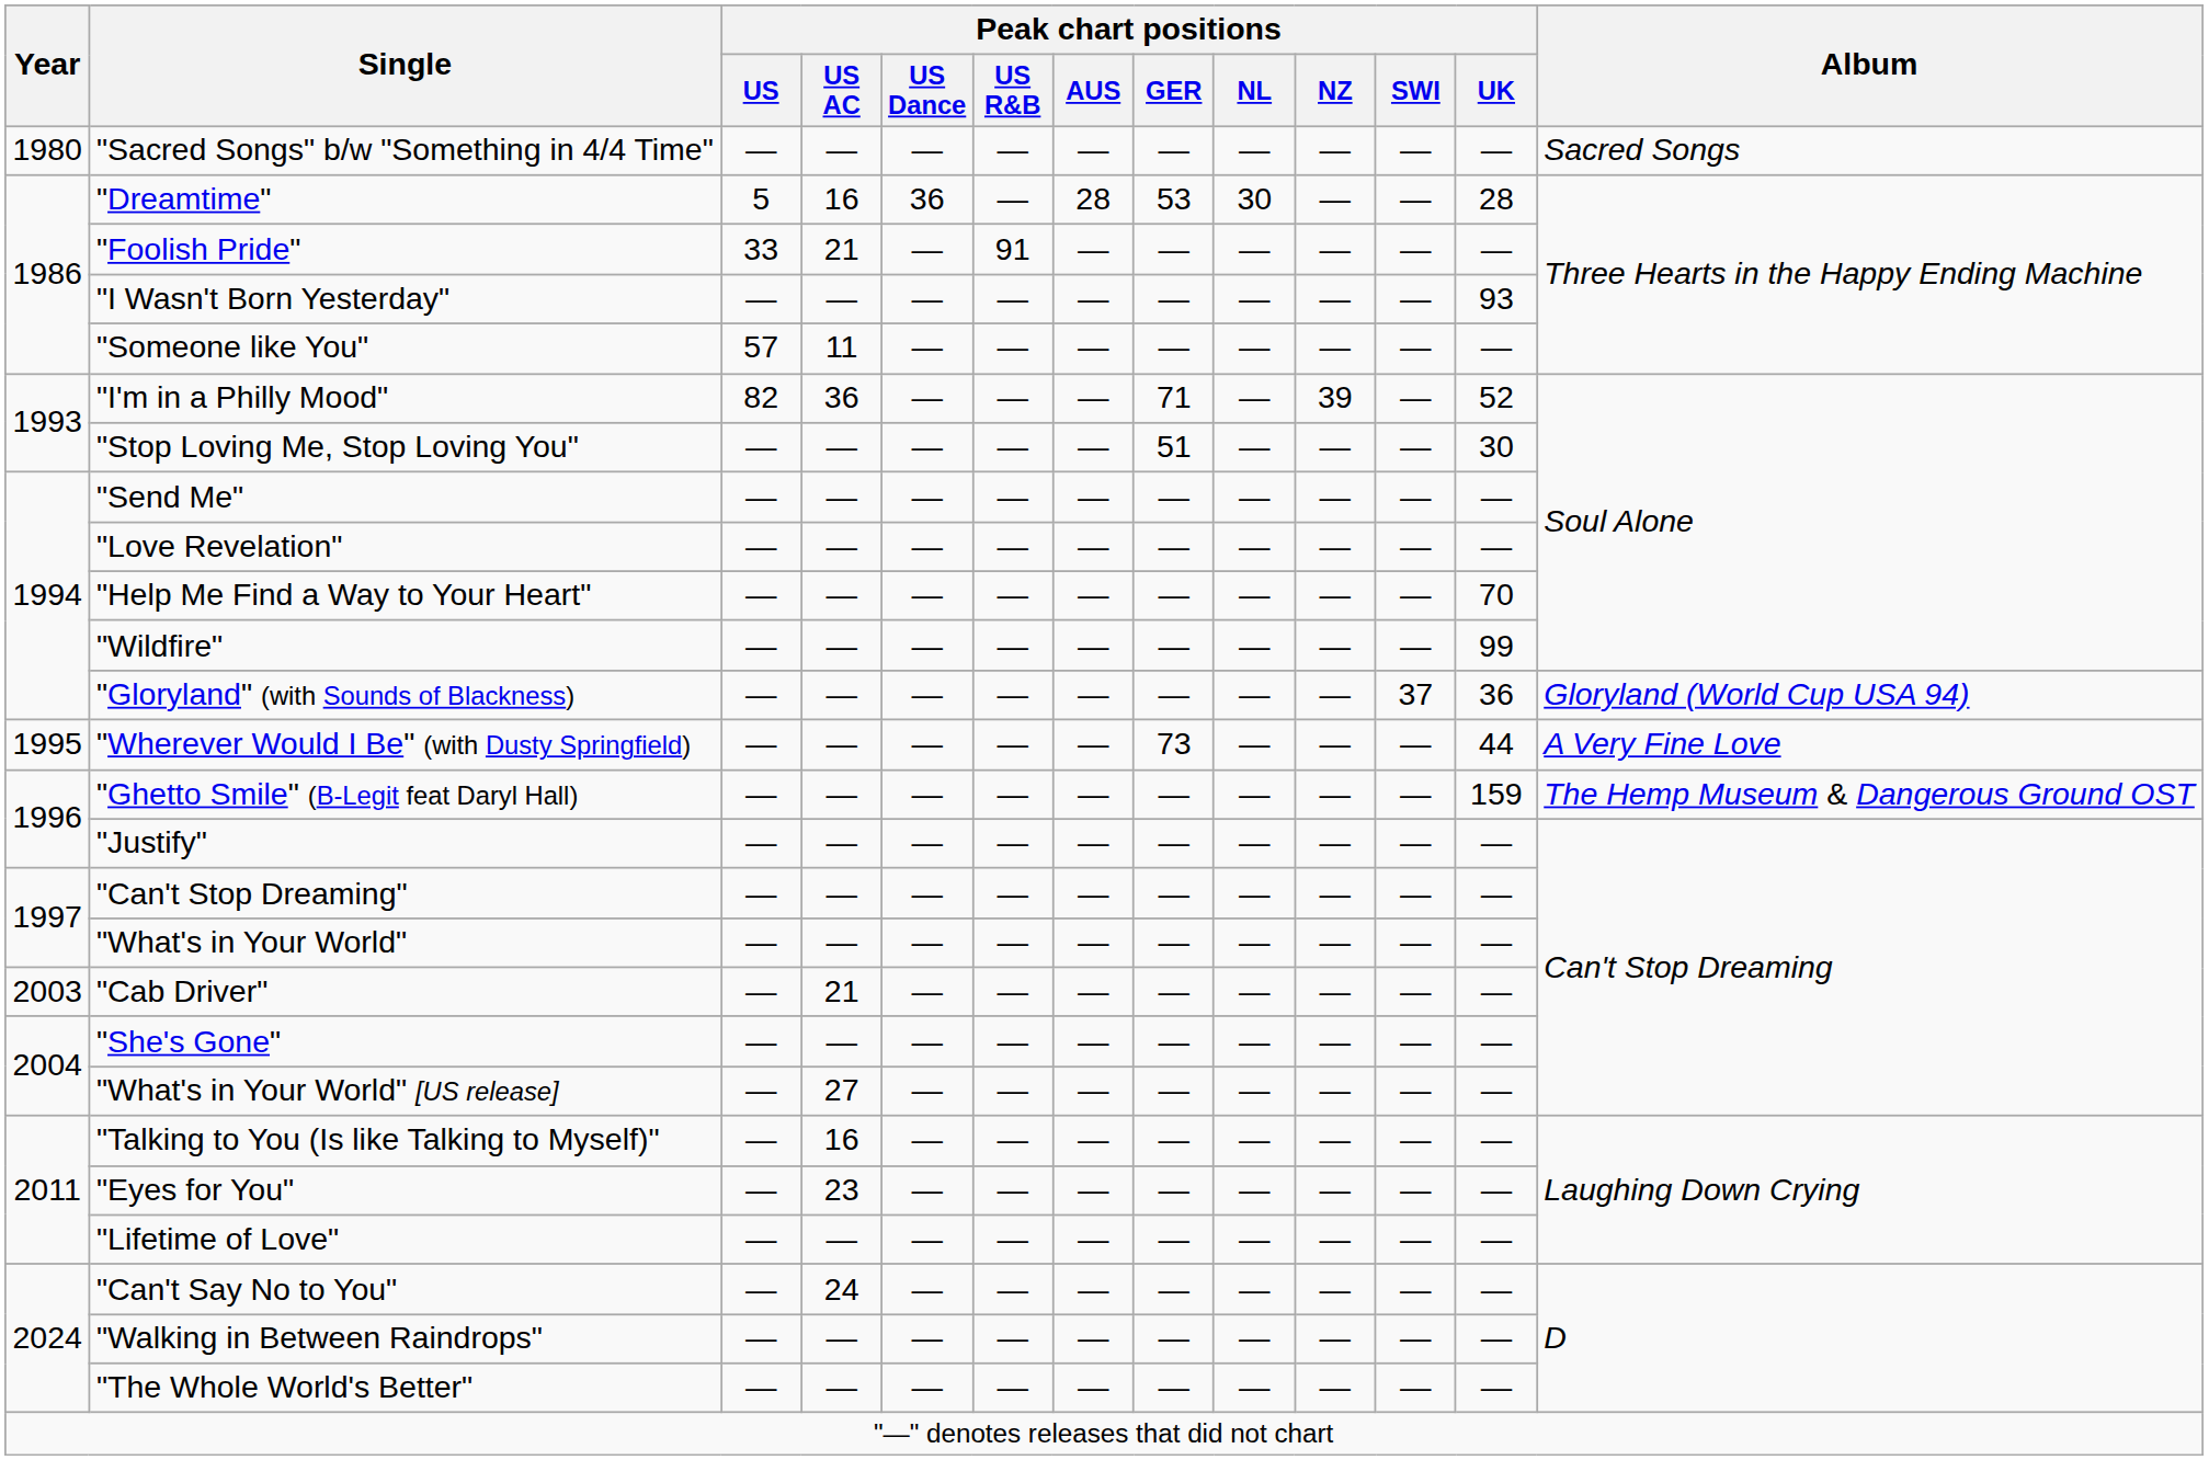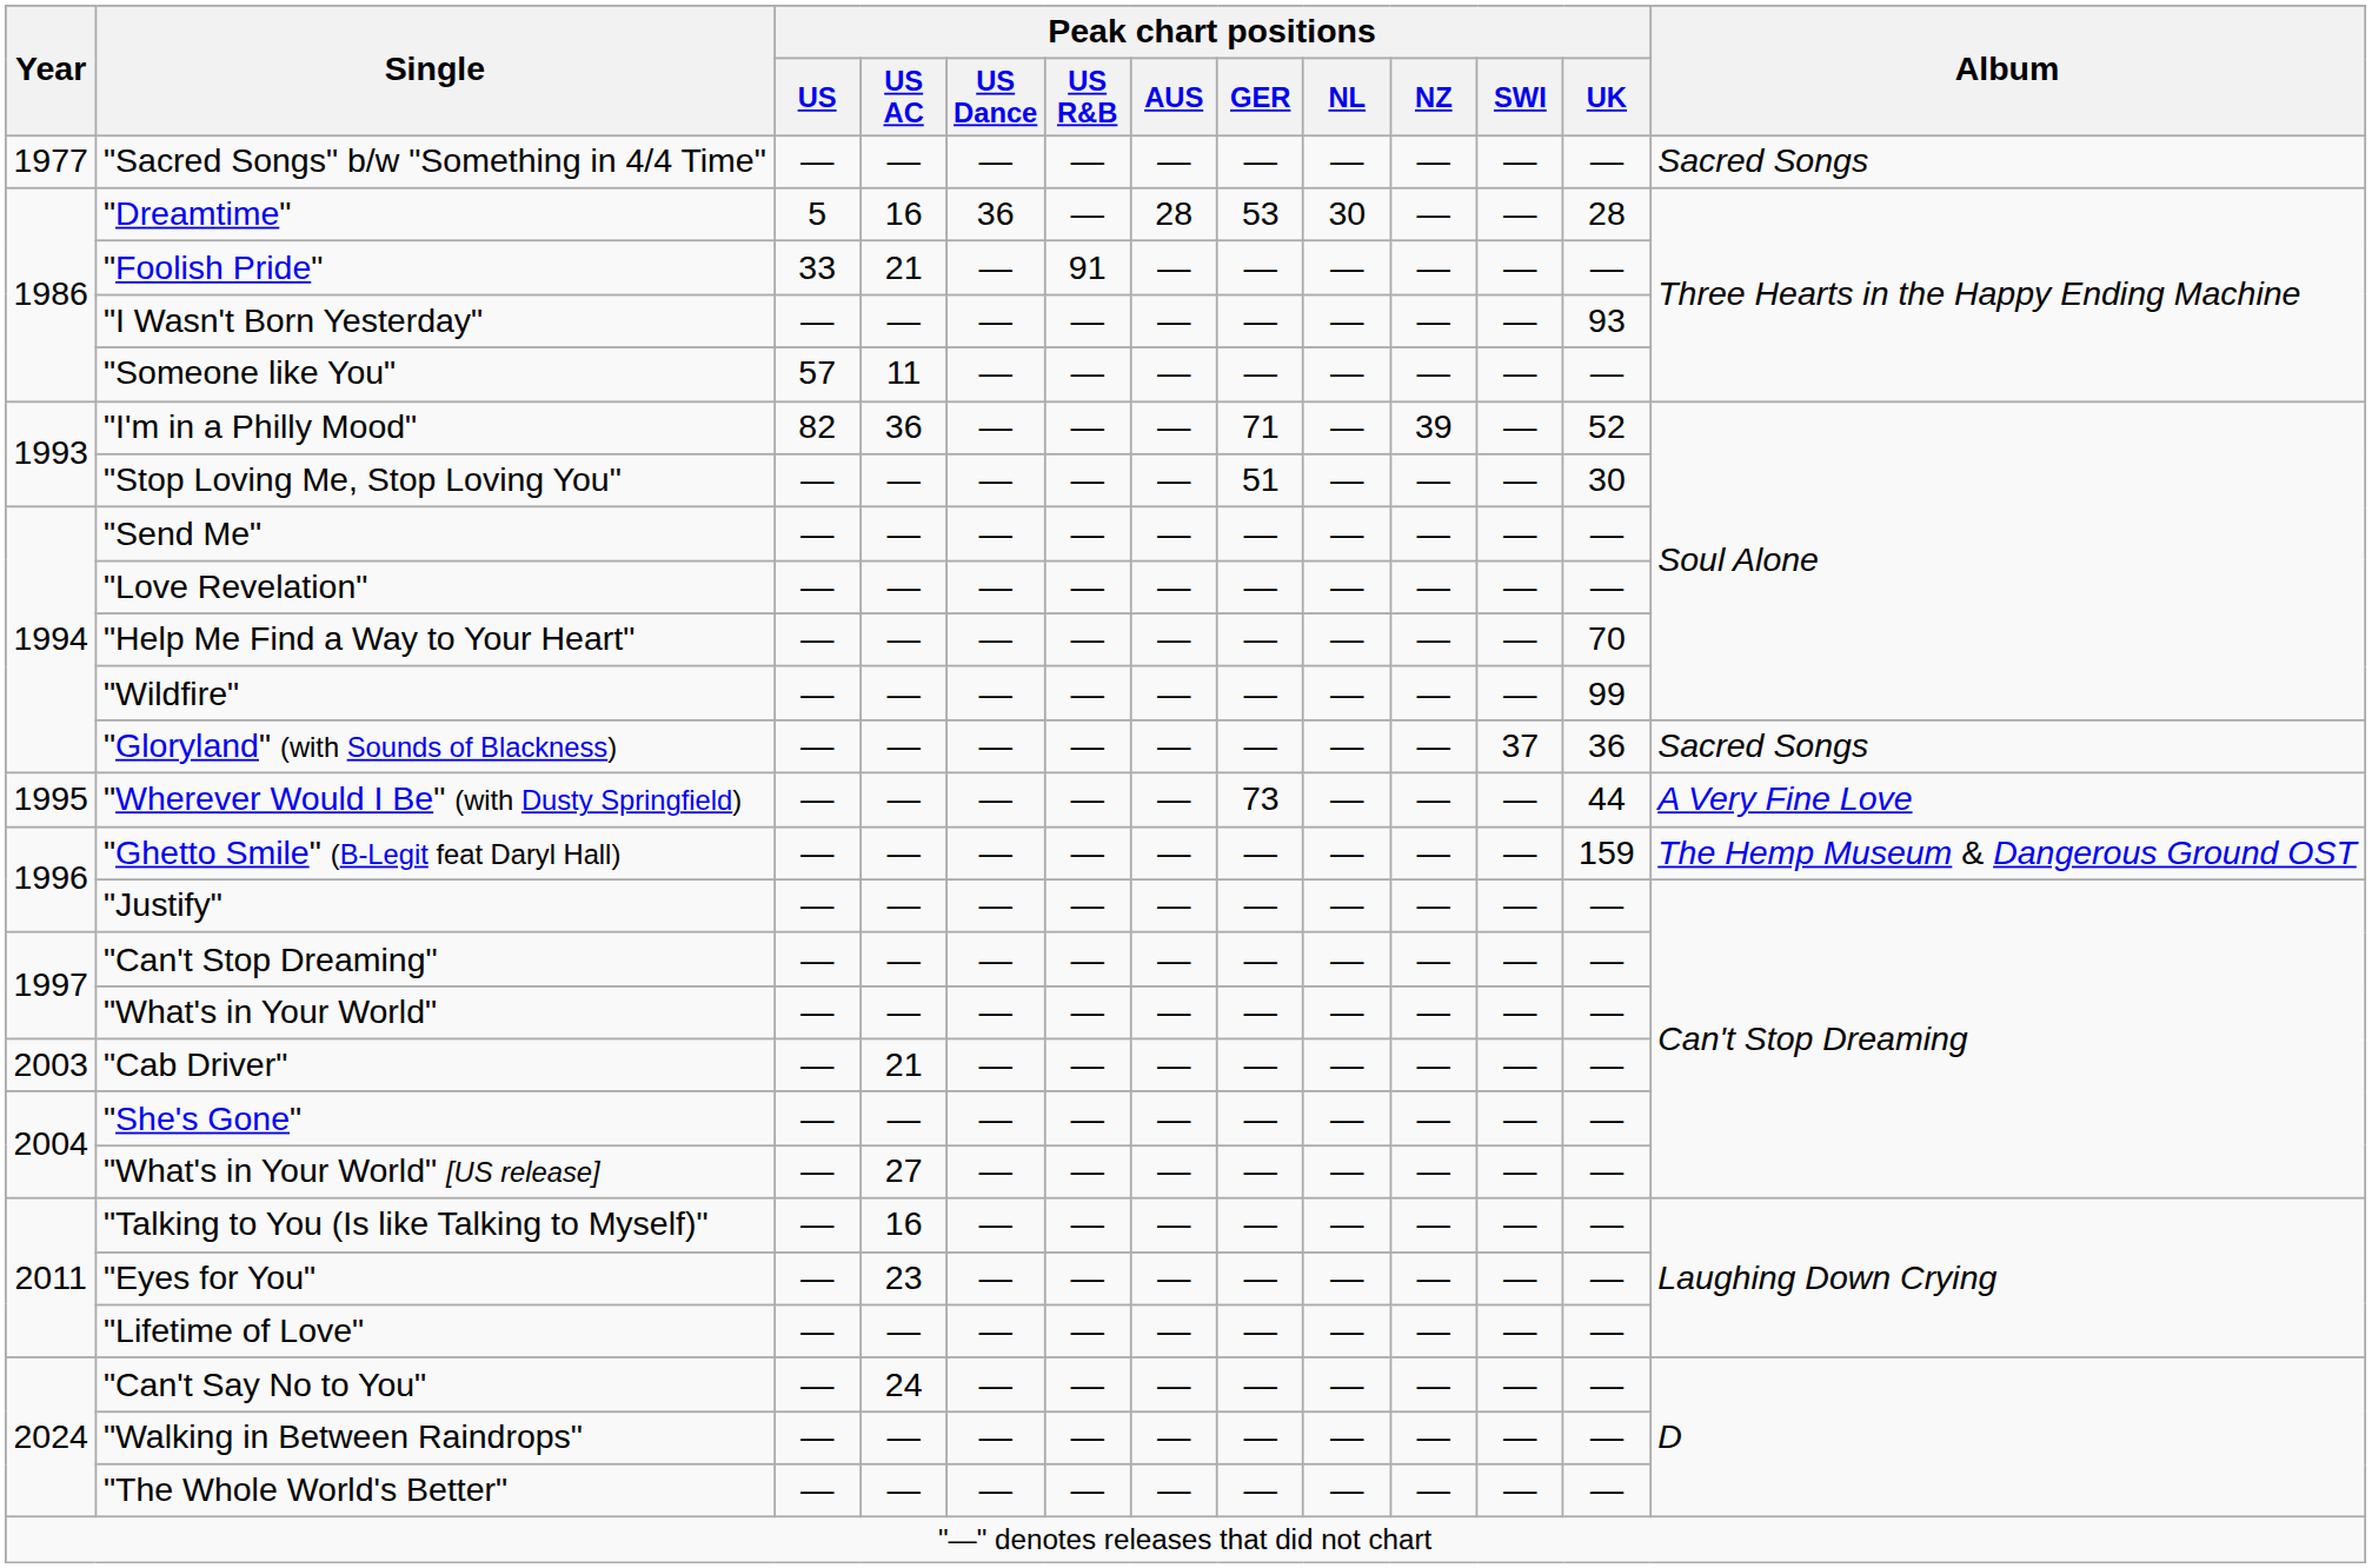 <table class="wikitable" style ="text-align:center;">
 <tr>
 <th rowspan="2">Year</th>
 <th rowspan="2">Single</th>
 <th colspan="10">Peak chart positions</th>
 <th rowspan="2">Album</th>
 </tr>
 <tr style="font-size:smaller;">
 <th style="width:35px;"><a href='#'>US</a><br></th>
 <th style="width:35px;"><a href='#'>US AC</a><br></th>
 <th style="width:35px;"><a href='#'>US Dance</a><br></th>
 <th style="width:35px;"><a href='#'>US R&B</a><br></th>
 <th style="width:35px;"><a href='#'>AUS</a><br></th>
 <th style="width:35px;"><a href='#'>GER</a><br></th>
 <th style="width:35px;"><a href='#'>NL</a><br></th>
 <th style="width:35px;"><a href='#'>NZ</a><br></th>
 <th style="width:35px;"><a href='#'>SWI</a><br></th>
 <th style="width:35px;"><a href='#'>UK</a><br></th>
 </tr>
 <tr>
-<td>1980</td>
+<td>1977</td>
 <td style="text-align:left;">"Sacred Songs" b/w "Something in 4/4 Time"</td>
 <td>—</td>
 <td>—</td>
 <td>—</td>
 <td>—</td>
 <td>—</td>
 <td>—</td>
 <td>—</td>
 <td>—</td>
 <td>—</td>
 <td>—</td>
 <td style="text-align:left;"><em>Sacred Songs</em></td>
 </tr>
 <tr>
 <td rowspan="4">1986</td>
 <td style="text-align:left;">"<a href='#'>Dreamtime</a>"</td>
 <td>5</td>
 <td>16</td>
 <td>36</td>
 <td>—</td>
 <td>28</td>
 <td>53</td>
 <td>30</td>
 <td>—</td>
 <td>—</td>
 <td>28</td>
 <td style="text-align:left;" rowspan="4"><em>Three Hearts in the Happy Ending Machine</em></td>
 </tr>
 <tr>
 <td style="text-align:left;">"<a href='#'>Foolish Pride</a>"</td>
 <td>33</td>
 <td>21</td>
 <td>—</td>
 <td>91</td>
 <td>—</td>
 <td>—</td>
 <td>—</td>
 <td>—</td>
 <td>—</td>
 <td>—</td>
 </tr>
 <tr>
 <td style="text-align:left;">"I Wasn't Born Yesterday"</td>
 <td>—</td>
 <td>—</td>
 <td>—</td>
 <td>—</td>
 <td>—</td>
 <td>—</td>
 <td>—</td>
 <td>—</td>
 <td>—</td>
 <td>93</td>
 </tr>
 <tr>
 <td style="text-align:left;">"Someone like You"</td>
 <td>57</td>
 <td>11</td>
 <td>—</td>
 <td>—</td>
 <td>—</td>
 <td>—</td>
 <td>—</td>
 <td>—</td>
 <td>—</td>
 <td>—</td>
 </tr>
 <tr>
 <td rowspan="2">1993</td>
 <td style="text-align:left;">"I'm in a Philly Mood"</td>
 <td>82</td>
 <td>36</td>
 <td>—</td>
 <td>—</td>
 <td>—</td>
 <td>71</td>
 <td>—</td>
 <td>39</td>
 <td>—</td>
 <td>52</td>
 <td style="text-align:left;" rowspan="6"><em>Soul Alone</em></td>
 </tr>
 <tr>
 <td style="text-align:left;">"Stop Loving Me, Stop Loving You"</td>
 <td>—</td>
 <td>—</td>
 <td>—</td>
 <td>—</td>
 <td>—</td>
 <td>51</td>
 <td>—</td>
 <td>—</td>
 <td>—</td>
 <td>30</td>
 </tr>
 <tr>
 <td rowspan="5">1994</td>
 <td style="text-align:left;">"Send Me"</td>
 <td>—</td>
 <td>—</td>
 <td>—</td>
 <td>—</td>
 <td>—</td>
 <td>—</td>
 <td>—</td>
 <td>—</td>
 <td>—</td>
 <td>—</td>
 </tr>
 <tr>
 <td style="text-align:left;">"Love Revelation"</td>
 <td>—</td>
 <td>—</td>
 <td>—</td>
 <td>—</td>
 <td>—</td>
 <td>—</td>
 <td>—</td>
 <td>—</td>
 <td>—</td>
 <td>—</td>
 </tr>
 <tr>
 <td style="text-align:left;">"Help Me Find a Way to Your Heart"</td>
 <td>—</td>
 <td>—</td>
 <td>—</td>
 <td>—</td>
 <td>—</td>
 <td>—</td>
 <td>—</td>
 <td>—</td>
 <td>—</td>
 <td>70</td>
 </tr>
 <tr>
 <td style="text-align:left;">"Wildfire"</td>
 <td>—</td>
 <td>—</td>
 <td>—</td>
 <td>—</td>
 <td>—</td>
 <td>—</td>
 <td>—</td>
 <td>—</td>
 <td>—</td>
 <td>99</td>
 </tr>
 <tr>
 <td style="text-align:left;">"<a href='#'>Gloryland</a>" <small>(with <a href='#'>Sounds of Blackness</a>)</small></td>
 <td>—</td>
 <td>—</td>
 <td>—</td>
 <td>—</td>
 <td>—</td>
 <td>—</td>
 <td>—</td>
 <td>—</td>
 <td>37</td>
 <td>36</td>
-<td style="text-align:left;"><em><a href='#'>Gloryland (World Cup USA 94)</a></em></td>
+<td style="text-align:left;"><em>Sacred Songs</em></td>
 </tr>
 <tr>
 <td>1995</td>
 <td style="text-align:left;">"<a href='#'>Wherever Would I Be</a>" <small>(with <a href='#'>Dusty Springfield</a>)</small></td>
 <td>—</td>
 <td>—</td>
 <td>—</td>
 <td>—</td>
 <td>—</td>
 <td>73</td>
 <td>—</td>
 <td>—</td>
 <td>—</td>
 <td>44</td>
 <td style="text-align:left;"><em><a href='#'>A Very Fine Love</a></em></td>
 </tr>
 <tr>
 <td rowspan="2">1996</td>
 <td style="text-align:left;">"<a href='#'>Ghetto Smile</a>" <small>(<a href='#'>B-Legit</a> feat Daryl Hall)</small></td>
 <td>—</td>
 <td>—</td>
 <td>—</td>
 <td>—</td>
 <td>—</td>
 <td>—</td>
 <td>—</td>
 <td>—</td>
 <td>—</td>
 <td>159</td>
 <td><em><a href='#'>The Hemp Museum</a></em> & <em><a href='#'>Dangerous Ground OST</a></em></td>
 </tr>
 <tr>
 <td style="text-align:left;">"Justify"</td>
 <td>—</td>
 <td>—</td>
 <td>—</td>
 <td>—</td>
 <td>—</td>
 <td>—</td>
 <td>—</td>
 <td>—</td>
 <td>—</td>
 <td>—</td>
 <td style="text-align:left;" rowspan="6"><em>Can't Stop Dreaming</em></td>
 </tr>
 <tr>
 <td rowspan="2">1997</td>
 <td style="text-align:left;">"Can't Stop Dreaming"</td>
 <td>—</td>
 <td>—</td>
 <td>—</td>
 <td>—</td>
 <td>—</td>
 <td>—</td>
 <td>—</td>
 <td>—</td>
 <td>—</td>
 <td>—</td>
 </tr>
 <tr>
 <td style="text-align:left;">"What's in Your World"</td>
 <td>—</td>
 <td>—</td>
 <td>—</td>
 <td>—</td>
 <td>—</td>
 <td>—</td>
 <td>—</td>
 <td>—</td>
 <td>—</td>
 <td>—</td>
 </tr>
 <tr>
 <td>2003</td>
 <td style="text-align:left;">"Cab Driver"</td>
 <td>—</td>
 <td>21</td>
 <td>—</td>
 <td>—</td>
 <td>—</td>
 <td>—</td>
 <td>—</td>
 <td>—</td>
 <td>—</td>
 <td>—</td>
 </tr>
 <tr>
 <td rowspan="2">2004</td>
 <td style="text-align:left;">"<a href='#'>She's Gone</a>"</td>
 <td>—</td>
 <td>—</td>
 <td>—</td>
 <td>—</td>
 <td>—</td>
 <td>—</td>
 <td>—</td>
 <td>—</td>
 <td>—</td>
 <td>—</td>
 </tr>
 <tr>
 <td style="text-align:left;">"What's in Your World" <small><em>[US release]</em></small></td>
 <td>—</td>
 <td>27</td>
 <td>—</td>
 <td>—</td>
 <td>—</td>
 <td>—</td>
 <td>—</td>
 <td>—</td>
 <td>—</td>
 <td>—</td>
 </tr>
 <tr>
 <td rowspan="3">2011</td>
 <td style="text-align:left;">"Talking to You (Is like Talking to Myself)"</td>
 <td>—</td>
 <td>16</td>
 <td>—</td>
 <td>—</td>
 <td>—</td>
 <td>—</td>
 <td>—</td>
 <td>—</td>
 <td>—</td>
 <td>—</td>
 <td style="text-align:left;" rowspan="3"><em>Laughing Down Crying</em></td>
 </tr>
 <tr>
 <td style="text-align:left;">"Eyes for You"</td>
 <td>—</td>
 <td>23</td>
 <td>—</td>
 <td>—</td>
 <td>—</td>
 <td>—</td>
 <td>—</td>
 <td>—</td>
 <td>—</td>
 <td>—</td>
 </tr>
 <tr>
 <td style="text-align:left;">"Lifetime of Love"</td>
 <td>—</td>
 <td>—</td>
 <td>—</td>
 <td>—</td>
 <td>—</td>
 <td>—</td>
 <td>—</td>
 <td>—</td>
 <td>—</td>
 <td>—</td>
 </tr>
 <tr>
 <td rowspan="3">2024</td>
 <td style="text-align:left;">"Can't Say No to You"</td>
 <td>—</td>
 <td>24</td>
 <td>—</td>
 <td>—</td>
 <td>—</td>
 <td>—</td>
 <td>—</td>
 <td>—</td>
 <td>—</td>
 <td>—</td>
 <td style="text-align:left;" rowspan="3"><em>D</em></td>
 </tr>
 <tr>
 <td style="text-align:left;">"Walking in Between Raindrops"</td>
 <td>—</td>
 <td>—</td>
 <td>—</td>
 <td>—</td>
 <td>—</td>
 <td>—</td>
 <td>—</td>
 <td>—</td>
 <td>—</td>
 <td>—</td>
 </tr>
 <tr>
 <td style="text-align:left;">"The Whole World's Better"</td>
 <td>—</td>
 <td>—</td>
 <td>—</td>
 <td>—</td>
 <td>—</td>
 <td>—</td>
 <td>—</td>
 <td>—</td>
 <td>—</td>
 <td>—</td>
 </tr>
 <tr>
 <td colspan="15" style="font-size:85%">"—" denotes releases that did not chart</td>
 </tr>
 </table>
